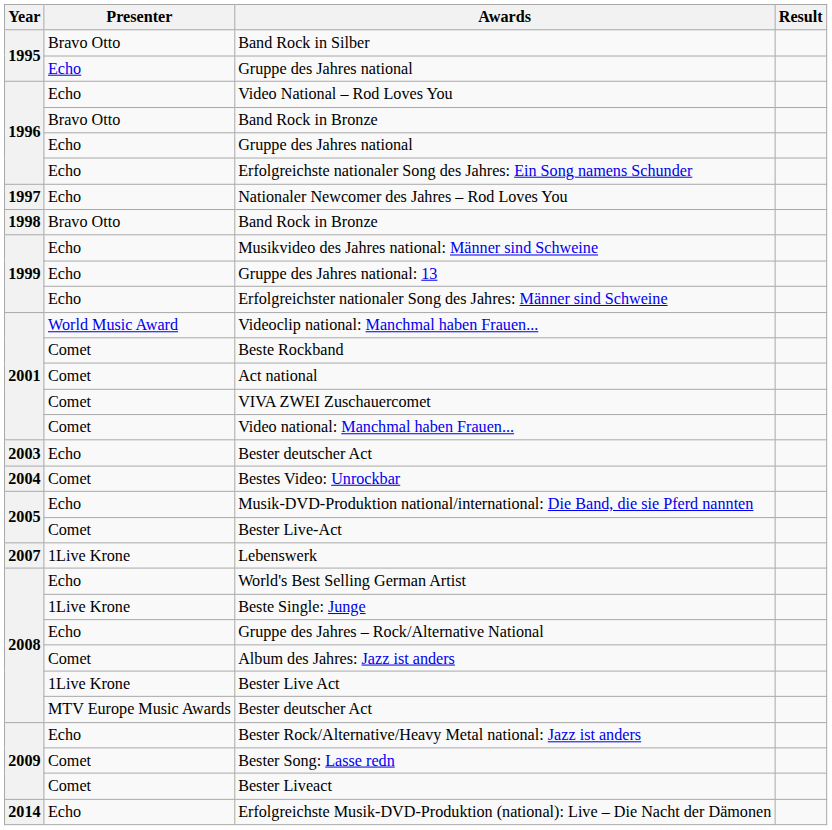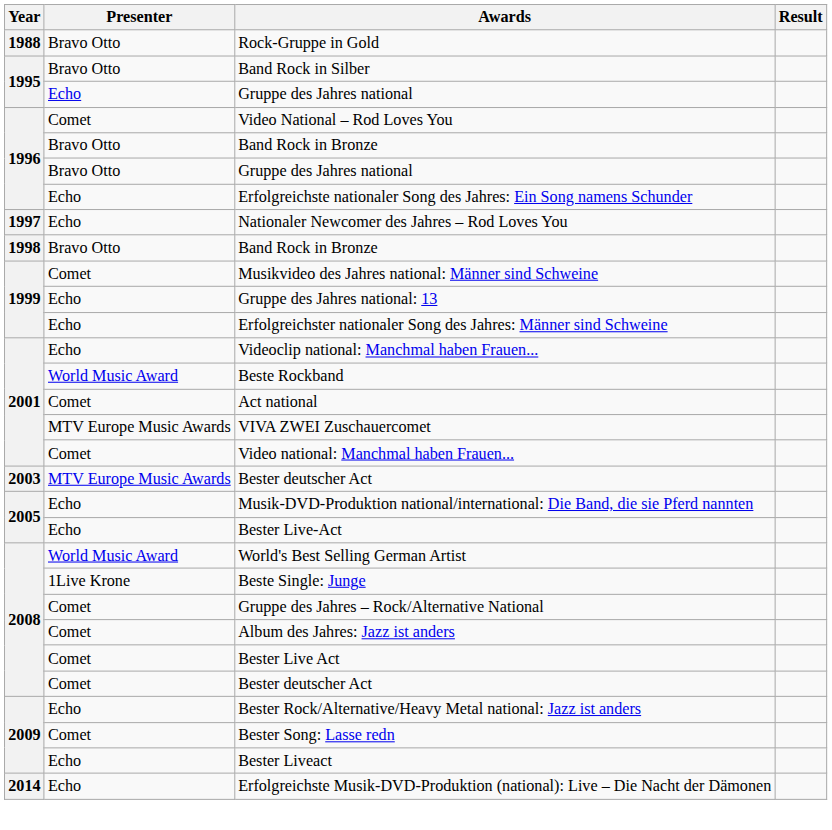 <table class="wikitable">
 <tr>
 <th>Year</th>
 <th>Presenter</th>
 <th>Awards</th>
 <th>Result</th>
+</tr>
+<tr>
+<th>1988</th>
+<td>Bravo Otto</td>
+<td>Rock-Gruppe in Gold</td>
+<td></td>
 </tr>
 <tr>
 <th rowspan="2">1995</th>
 <td>Bravo Otto</td>
 <td>Band Rock in Silber</td>
 <td></td>
 </tr>
 <tr>
 <td><a href='#'>Echo</a></td>
 <td>Gruppe des Jahres national</td>
 <td></td>
 </tr>
 <tr>
 <th rowspan="4">1996</th>
-<td>Echo</td>
+<td>Comet</td>
 <td>Video National – Rod Loves You</td>
 <td></td>
 </tr>
 <tr>
 <td>Bravo Otto</td>
 <td>Band Rock in Bronze</td>
 <td></td>
 </tr>
 <tr>
-<td>Echo</td>
+<td>Bravo Otto</td>
 <td>Gruppe des Jahres national</td>
 <td></td>
 </tr>
 <tr>
 <td>Echo</td>
 <td>Erfolgreichste nationaler Song des Jahres: <a href='#'>Ein Song namens Schunder</a></td>
 <td></td>
 </tr>
 <tr>
 <th>1997</th>
 <td>Echo</td>
 <td>Nationaler Newcomer des Jahres – Rod Loves You</td>
 <td></td>
 </tr>
 <tr>
 <th>1998</th>
 <td>Bravo Otto</td>
 <td>Band Rock in Bronze</td>
 <td></td>
 </tr>
 <tr>
 <th rowspan="3">1999</th>
-<td>Echo</td>
+<td>Comet</td>
 <td>Musikvideo des Jahres national: <a href='#'>Männer sind Schweine</a></td>
 <td></td>
 </tr>
 <tr>
 <td>Echo</td>
 <td>Gruppe des Jahres national: <a href='#'>13</a></td>
 <td></td>
 </tr>
 <tr>
 <td>Echo</td>
 <td>Erfolgreichster nationaler Song des Jahres: <a href='#'>Männer sind Schweine</a></td>
 <td></td>
 </tr>
 <tr>
 <th rowspan="5">2001</th>
-<td><a href='#'>World Music Award</a></td>
+<td>Echo</td>
 <td>Videoclip national: <a href='#'>Manchmal haben Frauen...</a></td>
 <td></td>
 </tr>
 <tr>
-<td>Comet</td>
+<td><a href='#'>World Music Award</a></td>
 <td>Beste Rockband</td>
 <td></td>
 </tr>
 <tr>
 <td>Comet</td>
 <td>Act national</td>
 <td></td>
 </tr>
 <tr>
-<td>Comet</td>
+<td>MTV Europe Music Awards</td>
 <td>VIVA ZWEI Zuschauercomet</td>
 <td></td>
 </tr>
 <tr>
 <td>Comet</td>
 <td>Video national: <a href='#'>Manchmal haben Frauen...</a></td>
 <td></td>
 </tr>
 <tr>
 <th>2003</th>
-<td>Echo</td>
+<td><a href='#'>MTV Europe Music Awards</a></td>
 <td>Bester deutscher Act</td>
-<td></td>
-</tr>
-<tr>
-<th>2004</th>
-<td>Comet</td>
-<td>Bestes Video: <a href='#'>Unrockbar</a></td>
 <td></td>
 </tr>
 <tr>
 <th rowspan="2">2005</th>
 <td>Echo</td>
 <td>Musik-DVD-Produktion national/international: <a href='#'>Die Band, die sie Pferd nannten</a></td>
 <td></td>
 </tr>
 <tr>
-<td>Comet</td>
+<td>Echo</td>
 <td>Bester Live-Act</td>
 <td></td>
 </tr>
 <tr>
-<th>2007</th>
-<td>1Live Krone</td>
-<td>Lebenswerk</td>
-<td></td>
-</tr>
-<tr>
 <th rowspan="6">2008</th>
-<td>Echo</td>
+<td><a href='#'>World Music Award</a></td>
 <td>World's Best Selling German Artist</td>
 <td></td>
 </tr>
 <tr>
 <td>1Live Krone</td>
 <td>Beste Single: <a href='#'>Junge</a></td>
 <td></td>
 </tr>
 <tr>
-<td>Echo</td>
+<td>Comet</td>
 <td>Gruppe des Jahres – Rock/Alternative National</td>
 <td></td>
 </tr>
 <tr>
 <td>Comet</td>
 <td>Album des Jahres: <a href='#'>Jazz ist anders</a></td>
 <td></td>
 </tr>
 <tr>
-<td>1Live Krone</td>
+<td>Comet</td>
 <td>Bester Live Act</td>
 <td></td>
 </tr>
 <tr>
-<td>MTV Europe Music Awards</td>
+<td>Comet</td>
 <td>Bester deutscher Act</td>
 <td></td>
 </tr>
 <tr>
 <th rowspan="3">2009</th>
 <td>Echo</td>
 <td>Bester Rock/Alternative/Heavy Metal national: <a href='#'>Jazz ist anders</a></td>
 <td></td>
 </tr>
 <tr>
 <td>Comet</td>
 <td>Bester Song: <a href='#'>Lasse redn</a></td>
 <td></td>
 </tr>
 <tr>
-<td>Comet</td>
+<td>Echo</td>
 <td>Bester Liveact</td>
 <td></td>
 </tr>
 <tr>
 <th>2014</th>
 <td>Echo</td>
 <td>Erfolgreichste Musik-DVD-Produktion (national): Live – Die Nacht der Dämonen</td>
 <td></td>
 </tr>
 </table>
